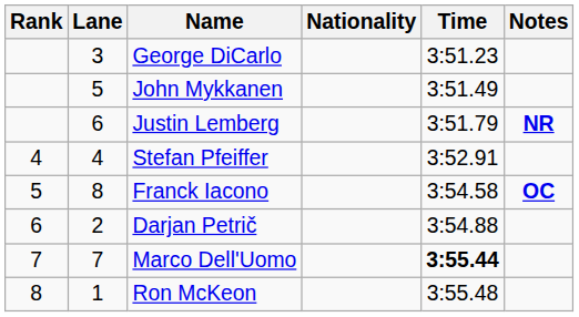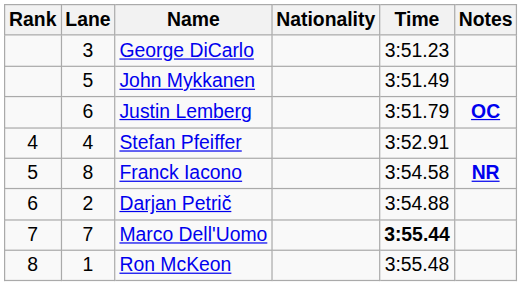 <table class="wikitable sortable" style="text-align:center">
 <tr>
 <th>Rank</th>
 <th>Lane</th>
 <th>Name</th>
 <th>Nationality</th>
 <th>Time</th>
 <th>Notes</th>
 </tr>
 <tr>
 <td></td>
 <td>3</td>
 <td align=left><a href='#'>George DiCarlo</a></td>
 <td align=left></td>
 <td>3:51.23</td>
 <td></td>
 </tr>
 <tr>
 <td></td>
 <td>5</td>
 <td align=left><a href='#'>John Mykkanen</a></td>
 <td align=left></td>
 <td>3:51.49</td>
 <td></td>
 </tr>
 <tr>
 <td></td>
 <td>6</td>
 <td align=left><a href='#'>Justin Lemberg</a></td>
 <td align=left></td>
 <td>3:51.79</td>
-<td><strong><a href='#'>NR</a></strong></td>
+<td><strong><a href='#'>OC</a></strong></td>
 </tr>
 <tr>
 <td>4</td>
 <td>4</td>
 <td align=left><a href='#'>Stefan Pfeiffer</a></td>
 <td align=left></td>
 <td>3:52.91</td>
 <td></td>
 </tr>
 <tr>
 <td>5</td>
 <td>8</td>
 <td align=left><a href='#'>Franck Iacono</a></td>
 <td align=left></td>
 <td>3:54.58</td>
-<td><strong><a href='#'>OC</a></strong></td>
+<td><strong><a href='#'>NR</a></strong></td>
 </tr>
 <tr>
 <td>6</td>
 <td>2</td>
 <td align=left><a href='#'>Darjan Petrič</a></td>
 <td align=left></td>
 <td>3:54.88</td>
 <td></td>
 </tr>
 <tr>
 <td>7</td>
 <td>7</td>
 <td align=left><a href='#'>Marco Dell'Uomo</a></td>
 <td align=left></td>
 <td><strong>3:55.44</strong></td>
 <td></td>
 </tr>
 <tr>
 <td>8</td>
 <td>1</td>
 <td align=left><a href='#'>Ron McKeon</a></td>
 <td align=left></td>
 <td>3:55.48</td>
 <td></td>
 </tr>
 </table>
